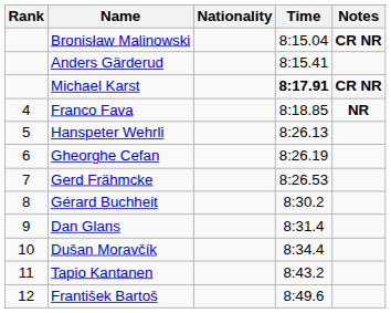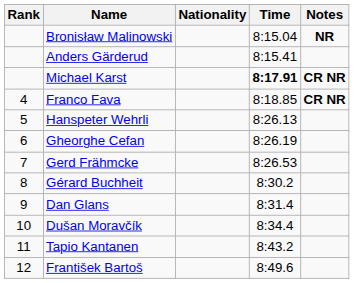 <table class="wikitable sortable" style="text-align:center">
 <tr>
 <th>Rank</th>
 <th>Name</th>
 <th>Nationality</th>
 <th>Time</th>
 <th>Notes</th>
 </tr>
 <tr>
 <td></td>
 <td align=left><a href='#'>Bronisław Malinowski</a></td>
 <td align=left></td>
 <td>8:15.04</td>
-<td><strong>CR NR</strong></td>
+<td><strong>NR</strong></td>
 </tr>
 <tr>
 <td></td>
 <td align=left><a href='#'>Anders Gärderud</a></td>
 <td align=left></td>
 <td>8:15.41</td>
 <td></td>
 </tr>
 <tr>
 <td></td>
 <td align=left><a href='#'>Michael Karst</a></td>
 <td align=left></td>
 <td><strong>8:17.91</strong></td>
 <td><strong>CR NR</strong></td>
 </tr>
 <tr>
 <td>4</td>
 <td align=left><a href='#'>Franco Fava</a></td>
 <td align=left></td>
 <td>8:18.85</td>
-<td><strong>NR</strong></td>
+<td><strong>CR NR</strong></td>
 </tr>
 <tr>
 <td>5</td>
 <td align=left><a href='#'>Hanspeter Wehrli</a></td>
 <td align=left></td>
 <td>8:26.13</td>
 <td></td>
 </tr>
 <tr>
 <td>6</td>
 <td align=left><a href='#'>Gheorghe Cefan</a></td>
 <td align=left></td>
 <td>8:26.19</td>
 <td></td>
 </tr>
 <tr>
 <td>7</td>
 <td align=left><a href='#'>Gerd Frähmcke</a></td>
 <td align=left></td>
 <td>8:26.53</td>
 <td></td>
 </tr>
 <tr>
 <td>8</td>
 <td align=left><a href='#'>Gérard Buchheit</a></td>
 <td align=left></td>
 <td>8:30.2</td>
 <td></td>
 </tr>
 <tr>
 <td>9</td>
 <td align=left><a href='#'>Dan Glans</a></td>
 <td align=left></td>
 <td>8:31.4</td>
 <td></td>
 </tr>
 <tr>
 <td>10</td>
 <td align=left><a href='#'>Dušan Moravčík</a></td>
 <td align=left></td>
 <td>8:34.4</td>
 <td></td>
 </tr>
 <tr>
 <td>11</td>
 <td align=left><a href='#'>Tapio Kantanen</a></td>
 <td align=left></td>
 <td>8:43.2</td>
 <td></td>
 </tr>
 <tr>
 <td>12</td>
 <td align=left><a href='#'>František Bartoš</a></td>
 <td align=left></td>
 <td>8:49.6</td>
 <td></td>
 </tr>
 </table>
